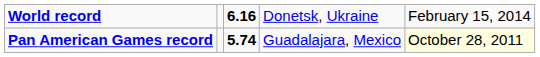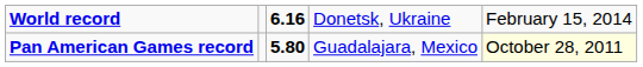 <table class="wikitable">
 <tr>
 <td><strong><a href='#'>World record</a></strong></td>
 <td></td>
 <td><strong>6.16</strong></td>
 <td><a href='#'>Donetsk</a>, <a href='#'>Ukraine</a></td>
 <td>February 15, 2014</td>
 </tr>
 <tr>
 <td><strong><a href='#'>Pan American Games record</a></strong></td>
 <td></td>
-<td><strong>5.74</strong></td>
+<td><strong>5.80</strong></td>
 <td><a href='#'>Guadalajara</a>, <a href='#'>Mexico</a></td>
 <td style="background: lightyellow;">October 28, 2011</td>
 </tr>
 </table>
